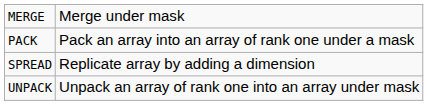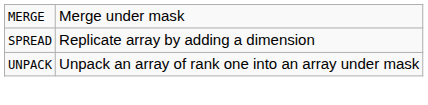 <table class=wikitable>
 <tr>
 <td><code>MERGE</code></td>
 <td>Merge under mask</td>
-</tr>
-<tr>
-<td><code>PACK</code></td>
-<td>Pack an array into an array of rank one under a mask</td>
 </tr>
 <tr>
 <td><code>SPREAD</code></td>
 <td>Replicate array by adding a dimension</td>
 </tr>
 <tr>
 <td><code>UNPACK</code></td>
 <td>Unpack an array of rank one into an array under mask</td>
 </tr>
 </table>
